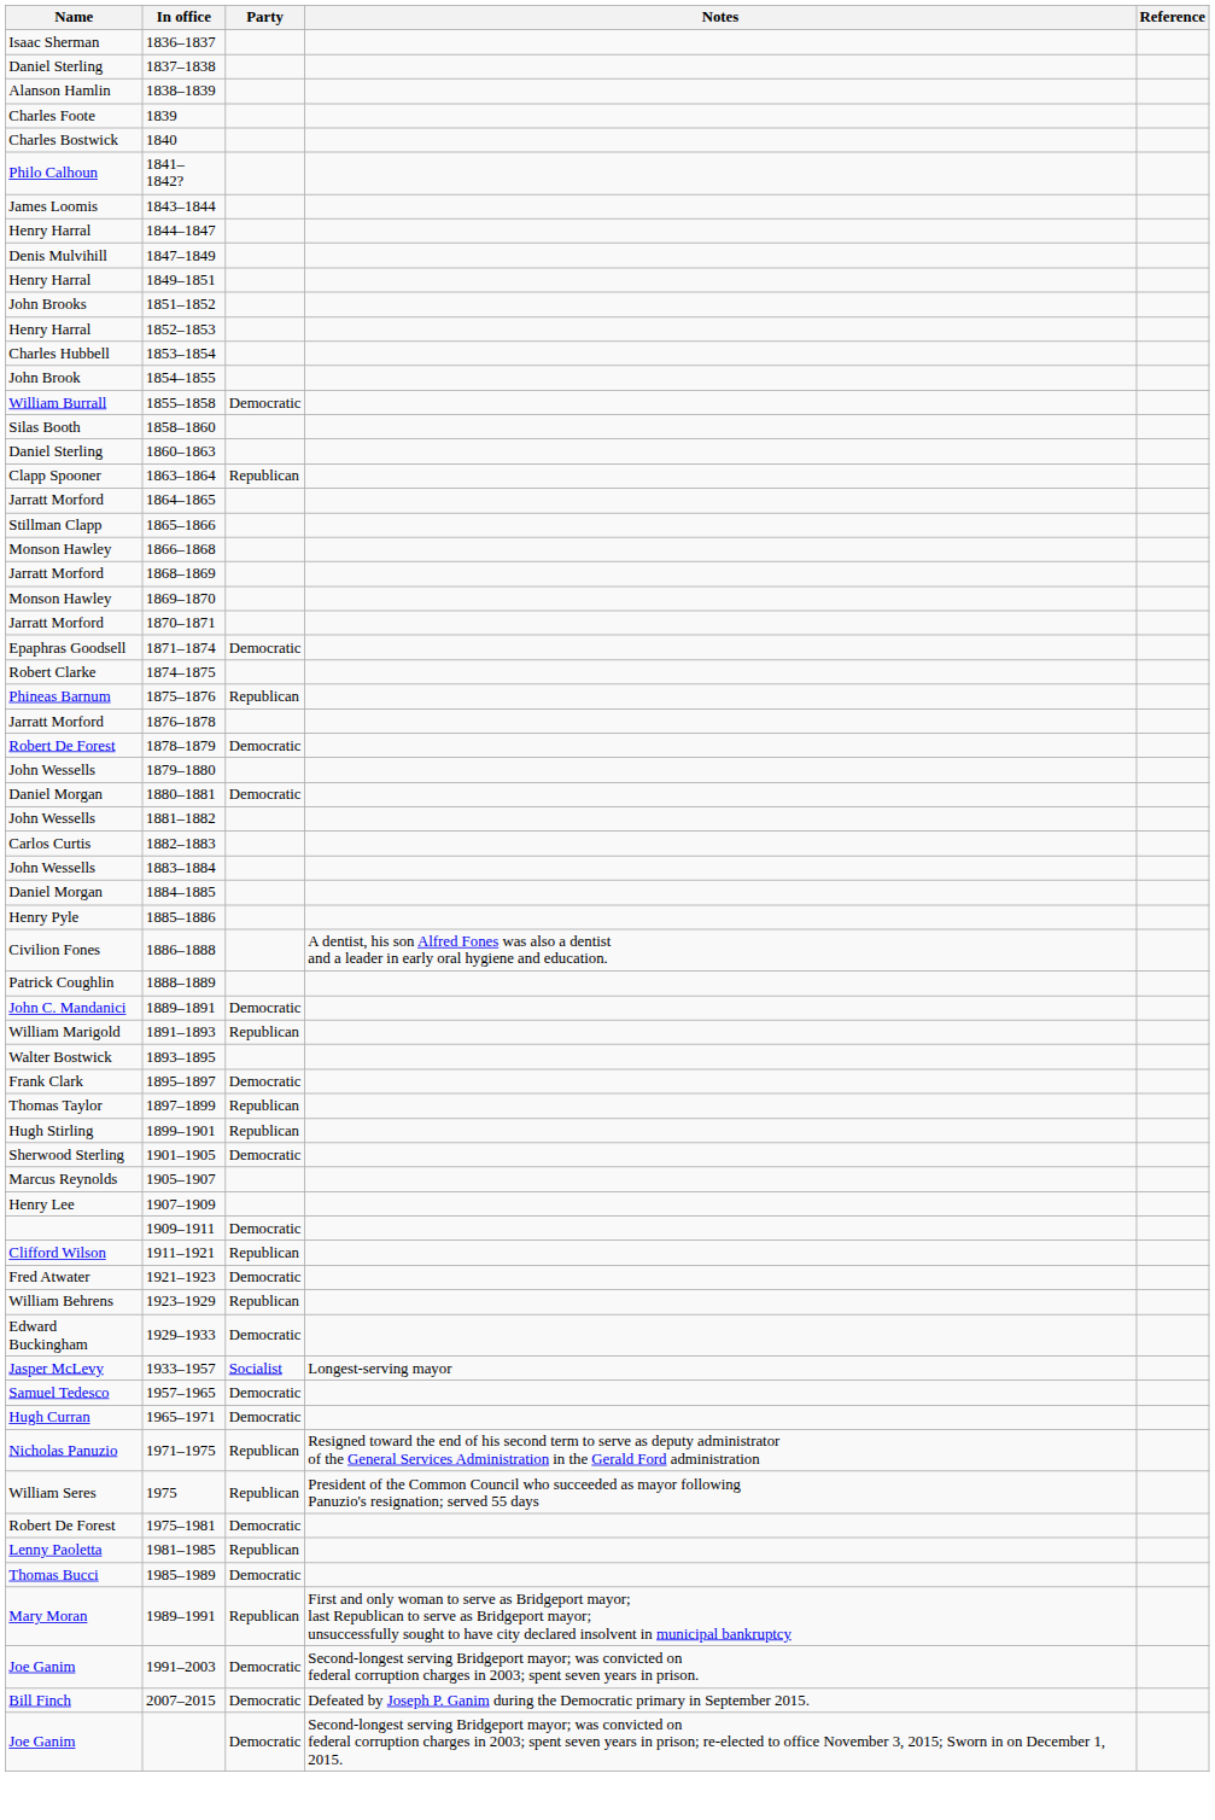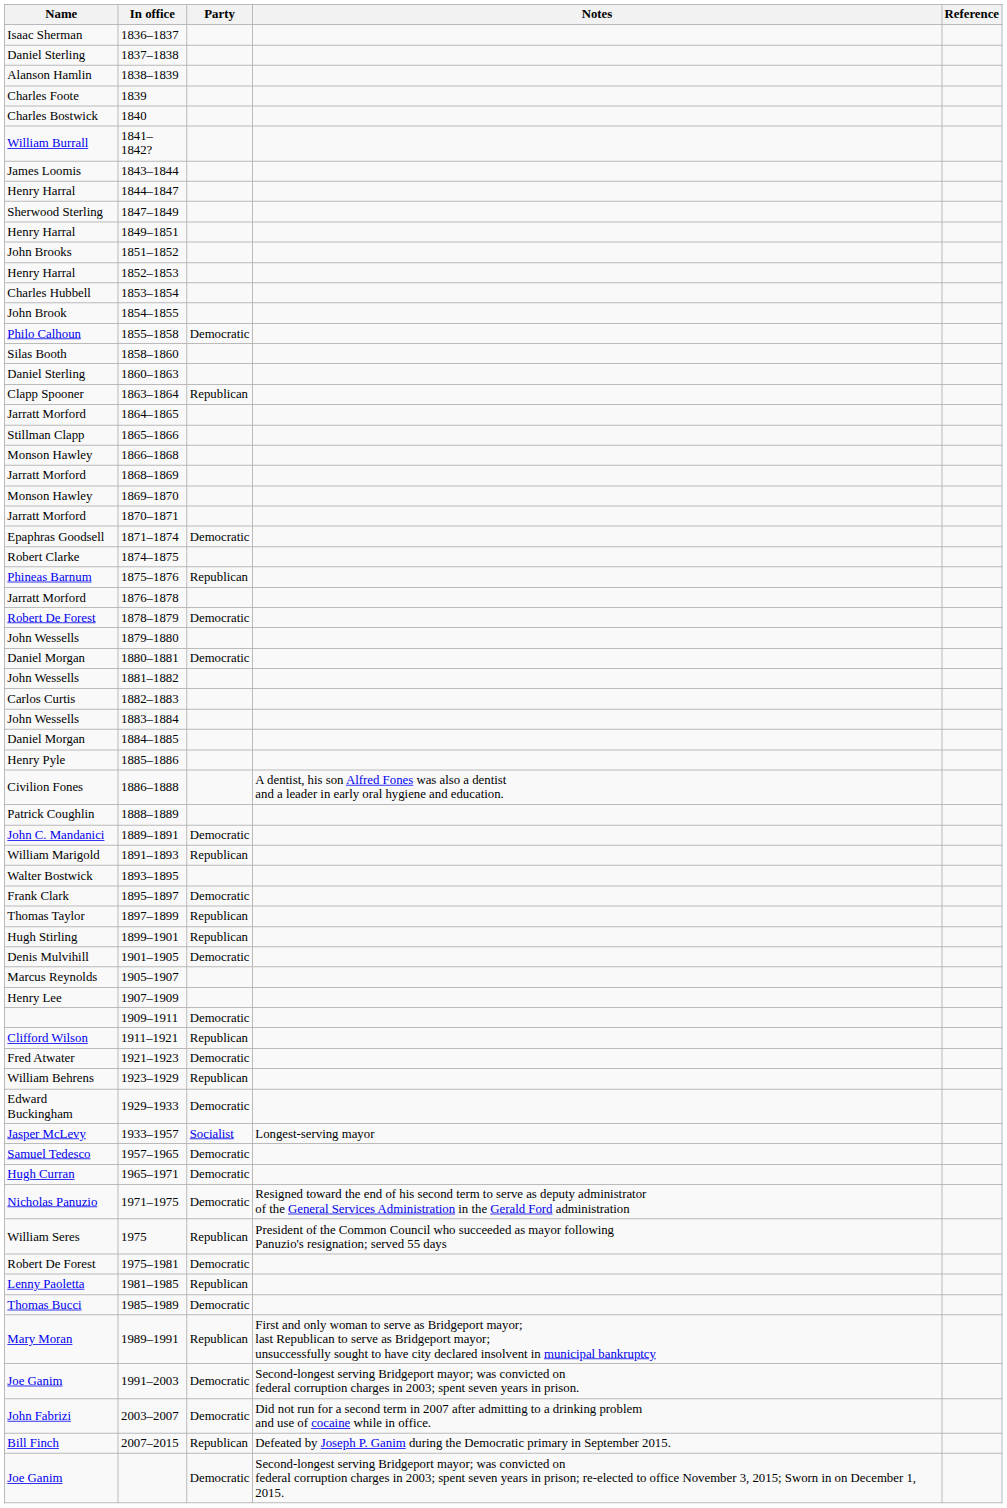 <table class="wikitable">
 <tr>
 <th>Name</th>
 <th>In office</th>
 <th>Party</th>
 <th>Notes</th>
 <th>Reference</th>
 </tr>
 <tr>
 <td>Isaac Sherman</td>
 <td>1836–1837</td>
 <td></td>
 <td></td>
 <td></td>
 </tr>
 <tr>
 <td>Daniel Sterling</td>
 <td>1837–1838</td>
 <td></td>
 <td></td>
 <td></td>
 </tr>
 <tr>
 <td>Alanson Hamlin</td>
 <td>1838–1839</td>
 <td></td>
 <td></td>
 <td></td>
 </tr>
 <tr>
 <td>Charles Foote</td>
 <td>1839</td>
 <td></td>
 <td></td>
 <td></td>
 </tr>
 <tr>
 <td>Charles Bostwick</td>
 <td>1840</td>
 <td></td>
 <td></td>
 <td></td>
 </tr>
 <tr>
-<td><a href='#'>Philo Calhoun</a></td>
+<td><a href='#'>William Burrall</a></td>
 <td>1841–1842?</td>
 <td></td>
 <td></td>
 <td></td>
 </tr>
 <tr>
 <td>James Loomis</td>
 <td>1843–1844</td>
 <td></td>
 <td></td>
 <td></td>
 </tr>
 <tr>
 <td>Henry Harral</td>
 <td>1844–1847</td>
 <td></td>
 <td></td>
 <td></td>
 </tr>
 <tr>
-<td>Denis Mulvihill</td>
+<td>Sherwood Sterling</td>
 <td>1847–1849</td>
 <td></td>
 <td></td>
 <td></td>
 </tr>
 <tr>
 <td>Henry Harral</td>
 <td>1849–1851</td>
 <td></td>
 <td></td>
 <td></td>
 </tr>
 <tr>
 <td>John Brooks</td>
 <td>1851–1852</td>
 <td></td>
 <td></td>
 <td></td>
 </tr>
 <tr>
 <td>Henry Harral</td>
 <td>1852–1853</td>
 <td></td>
 <td></td>
 <td></td>
 </tr>
 <tr>
 <td>Charles Hubbell</td>
 <td>1853–1854</td>
 <td></td>
 <td></td>
 <td></td>
 </tr>
 <tr>
 <td>John Brook</td>
 <td>1854–1855</td>
 <td></td>
 <td></td>
 <td></td>
 </tr>
 <tr>
-<td><a href='#'>William Burrall</a></td>
+<td><a href='#'>Philo Calhoun</a></td>
 <td>1855–1858</td>
 <td>Democratic</td>
 <td></td>
 <td></td>
 </tr>
 <tr>
 <td>Silas Booth</td>
 <td>1858–1860</td>
 <td></td>
 <td></td>
 <td></td>
 </tr>
 <tr>
 <td>Daniel Sterling</td>
 <td>1860–1863</td>
 <td></td>
 <td></td>
 <td></td>
 </tr>
 <tr>
 <td>Clapp Spooner</td>
 <td>1863–1864</td>
 <td>Republican</td>
 <td></td>
 <td></td>
 </tr>
 <tr>
 <td>Jarratt Morford</td>
 <td>1864–1865</td>
 <td></td>
 <td></td>
 <td></td>
 </tr>
 <tr>
 <td>Stillman Clapp</td>
 <td>1865–1866</td>
 <td></td>
 <td></td>
 <td></td>
 </tr>
 <tr>
 <td>Monson Hawley</td>
 <td>1866–1868</td>
 <td></td>
 <td></td>
 <td></td>
 </tr>
 <tr>
 <td>Jarratt Morford</td>
 <td>1868–1869</td>
 <td></td>
 <td></td>
 <td></td>
 </tr>
 <tr>
 <td>Monson Hawley</td>
 <td>1869–1870</td>
 <td></td>
 <td></td>
 <td></td>
 </tr>
 <tr>
 <td>Jarratt Morford</td>
 <td>1870–1871</td>
 <td></td>
 <td></td>
 <td></td>
 </tr>
 <tr>
 <td>Epaphras Goodsell</td>
 <td>1871–1874</td>
 <td>Democratic</td>
 <td></td>
 <td></td>
 </tr>
 <tr>
 <td>Robert Clarke</td>
 <td>1874–1875</td>
 <td></td>
 <td></td>
 <td></td>
 </tr>
 <tr>
 <td><a href='#'>Phineas Barnum</a></td>
 <td>1875–1876</td>
 <td>Republican</td>
 <td></td>
 <td></td>
 </tr>
 <tr>
 <td>Jarratt Morford</td>
 <td>1876–1878</td>
 <td></td>
 <td></td>
 <td></td>
 </tr>
 <tr>
 <td><a href='#'>Robert De Forest</a></td>
 <td>1878–1879</td>
 <td>Democratic</td>
 <td></td>
 <td></td>
 </tr>
 <tr>
 <td>John Wessells</td>
 <td>1879–1880</td>
 <td></td>
 <td></td>
 <td></td>
 </tr>
 <tr>
 <td>Daniel Morgan</td>
 <td>1880–1881</td>
 <td>Democratic</td>
 <td></td>
 <td></td>
 </tr>
 <tr>
 <td>John Wessells</td>
 <td>1881–1882</td>
 <td></td>
 <td></td>
 <td></td>
 </tr>
 <tr>
 <td>Carlos Curtis</td>
 <td>1882–1883</td>
 <td></td>
 <td></td>
 <td></td>
 </tr>
 <tr>
 <td>John Wessells</td>
 <td>1883–1884</td>
 <td></td>
 <td></td>
 <td></td>
 </tr>
 <tr>
 <td>Daniel Morgan</td>
 <td>1884–1885</td>
 <td></td>
 <td></td>
 <td></td>
 </tr>
 <tr>
 <td>Henry Pyle</td>
 <td>1885–1886</td>
 <td></td>
 <td></td>
 <td></td>
 </tr>
 <tr>
 <td>Civilion Fones</td>
 <td>1886–1888</td>
 <td></td>
 <td>A dentist, his son <a href='#'>Alfred Fones</a> was also a dentist<br>and a leader in early oral hygiene and education.</td>
 <td></td>
 </tr>
 <tr>
 <td>Patrick Coughlin</td>
 <td>1888–1889</td>
 <td></td>
 <td></td>
 <td></td>
 </tr>
 <tr>
 <td><a href='#'>John C. Mandanici</a></td>
 <td>1889–1891</td>
 <td>Democratic</td>
 <td></td>
 <td></td>
 </tr>
 <tr>
 <td>William Marigold</td>
 <td>1891–1893</td>
 <td>Republican</td>
 <td></td>
 <td></td>
 </tr>
 <tr>
 <td>Walter Bostwick</td>
 <td>1893–1895</td>
 <td></td>
 <td></td>
 <td></td>
 </tr>
 <tr>
 <td>Frank Clark</td>
 <td>1895–1897</td>
 <td>Democratic</td>
 <td></td>
 <td></td>
 </tr>
 <tr>
 <td>Thomas Taylor</td>
 <td>1897–1899</td>
 <td>Republican</td>
 <td></td>
 <td></td>
 </tr>
 <tr>
 <td>Hugh Stirling</td>
 <td>1899–1901</td>
 <td>Republican</td>
 <td></td>
 <td></td>
 </tr>
 <tr>
-<td>Sherwood Sterling</td>
+<td>Denis Mulvihill</td>
 <td>1901–1905</td>
 <td>Democratic</td>
 <td></td>
 <td></td>
 </tr>
 <tr>
 <td>Marcus Reynolds</td>
 <td>1905–1907</td>
 <td></td>
 <td></td>
 <td></td>
 </tr>
 <tr>
 <td>Henry Lee</td>
 <td>1907–1909</td>
 <td></td>
 <td></td>
 <td></td>
 </tr>
 <tr>
 <td></td>
 <td>1909–1911</td>
 <td>Democratic</td>
 <td></td>
 <td></td>
 </tr>
 <tr>
 <td><a href='#'>Clifford Wilson</a></td>
 <td>1911–1921</td>
 <td>Republican</td>
 <td></td>
 <td></td>
 </tr>
 <tr>
 <td>Fred Atwater</td>
 <td>1921–1923</td>
 <td>Democratic</td>
 <td></td>
 <td></td>
 </tr>
 <tr>
 <td>William Behrens</td>
 <td>1923–1929</td>
 <td>Republican</td>
 <td></td>
 <td></td>
 </tr>
 <tr>
 <td>Edward Buckingham</td>
 <td>1929–1933</td>
 <td>Democratic</td>
 <td></td>
 <td></td>
 </tr>
 <tr>
 <td><a href='#'>Jasper McLevy</a></td>
 <td>1933–1957</td>
 <td><a href='#'>Socialist</a></td>
 <td>Longest-serving mayor</td>
 <td></td>
 </tr>
 <tr>
 <td><a href='#'>Samuel Tedesco</a></td>
 <td>1957–1965</td>
 <td>Democratic</td>
 <td></td>
 <td></td>
 </tr>
 <tr>
 <td><a href='#'>Hugh Curran</a></td>
 <td>1965–1971</td>
 <td>Democratic</td>
 <td></td>
 <td></td>
 </tr>
 <tr>
 <td><a href='#'>Nicholas Panuzio</a></td>
 <td>1971–1975</td>
-<td>Republican</td>
+<td>Democratic</td>
 <td>Resigned toward the end of his second term to serve as deputy administrator<br>of the <a href='#'>General Services Administration</a> in the <a href='#'>Gerald Ford</a> administration</td>
 <td></td>
 </tr>
 <tr>
 <td>William Seres</td>
 <td>1975</td>
 <td>Republican</td>
 <td>President of the Common Council who succeeded as mayor following<br>Panuzio's resignation; served 55 days</td>
 <td></td>
 </tr>
 <tr>
 <td>Robert De Forest</td>
 <td>1975–1981</td>
 <td>Democratic</td>
 <td></td>
 <td></td>
 </tr>
 <tr>
 <td><a href='#'>Lenny Paoletta</a></td>
 <td>1981–1985</td>
 <td>Republican</td>
 <td></td>
 <td></td>
 </tr>
 <tr>
 <td><a href='#'>Thomas Bucci</a></td>
 <td>1985–1989</td>
 <td>Democratic</td>
 <td></td>
 <td></td>
 </tr>
 <tr>
 <td><a href='#'>Mary Moran</a></td>
 <td>1989–1991</td>
 <td>Republican</td>
 <td>First and only woman to serve as Bridgeport mayor;<br> last Republican to serve as Bridgeport mayor;<br> unsuccessfully sought to have city declared insolvent in <a href='#'>municipal bankruptcy</a></td>
 <td></td>
 </tr>
 <tr>
 <td><a href='#'>Joe Ganim</a></td>
 <td>1991–2003</td>
 <td>Democratic</td>
 <td>Second-longest serving Bridgeport mayor; was convicted on<br>federal corruption charges in 2003; spent seven years in prison.</td>
 <td></td>
 </tr>
 <tr>
+<td><a href='#'>John Fabrizi</a></td>
+<td>2003–2007</td>
+<td>Democratic</td>
+<td>Did not run for a second term in 2007 after admitting to a drinking problem<br>and use of <a href='#'>cocaine</a> while in office.</td>
+<td></td>
+</tr>
+<tr>
 <td><a href='#'>Bill Finch</a></td>
 <td>2007–2015</td>
-<td>Democratic</td>
+<td>Republican</td>
 <td>Defeated by <a href='#'>Joseph P. Ganim</a> during the Democratic primary in September 2015.</td>
 <td></td>
 </tr>
 <tr>
 <td><a href='#'>Joe Ganim</a></td>
 <td></td>
 <td>Democratic</td>
 <td>Second-longest serving Bridgeport mayor; was convicted on<br>federal corruption charges in 2003; spent seven years in prison; re-elected to office November 3, 2015; Sworn in on December 1, 2015.</td>
 <td></td>
 </tr>
 </table>
